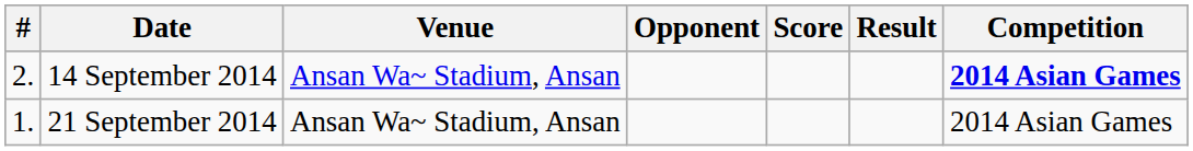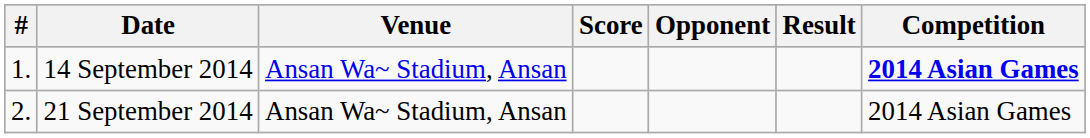 <table class="wikitable">
 <tr>
 <th>#</th>
 <th>Date</th>
 <th>Venue</th>
+<th>Score</th>
 <th>Opponent</th>
-<th>Score</th>
 <th>Result</th>
 <th>Competition</th>
 </tr>
 <tr>
-<td>2.</td>
+<td>1.</td>
 <td>14 September 2014</td>
 <td><a href='#'>Ansan Wa~ Stadium</a>, <a href='#'>Ansan</a></td>
 <td></td>
 <td></td>
 <td></td>
 <td><strong><a href='#'>2014 Asian Games</a></strong></td>
 </tr>
 <tr>
-<td>1.</td>
+<td>2.</td>
 <td>21 September 2014</td>
 <td>Ansan Wa~ Stadium, Ansan</td>
 <td></td>
 <td></td>
 <td></td>
 <td>2014 Asian Games</td>
 </tr>
 </table>
